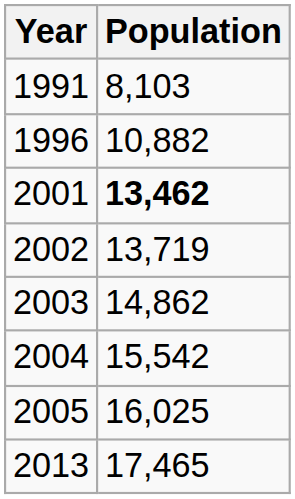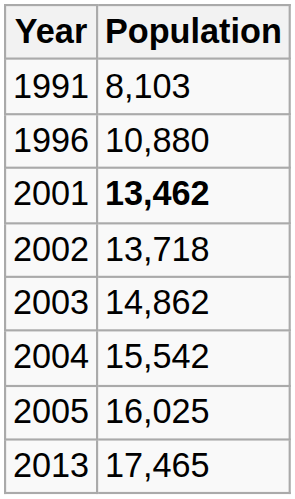 <table class="wikitable">
 <tr>
 <th>Year</th>
 <th>Population</th>
 </tr>
 <tr>
 <td>1991</td>
 <td>8,103</td>
 </tr>
 <tr>
 <td>1996</td>
-<td>10,882</td>
+<td>10,880</td>
 </tr>
 <tr>
 <td>2001</td>
 <td><strong>13,462</strong></td>
 </tr>
 <tr>
 <td>2002</td>
-<td>13,719</td>
+<td>13,718</td>
 </tr>
 <tr>
 <td>2003</td>
 <td>14,862</td>
 </tr>
 <tr>
 <td>2004</td>
 <td>15,542</td>
 </tr>
 <tr>
 <td>2005</td>
 <td>16,025</td>
 </tr>
 <tr>
 <td>2013</td>
 <td>17,465</td>
 </tr>
 </table>
